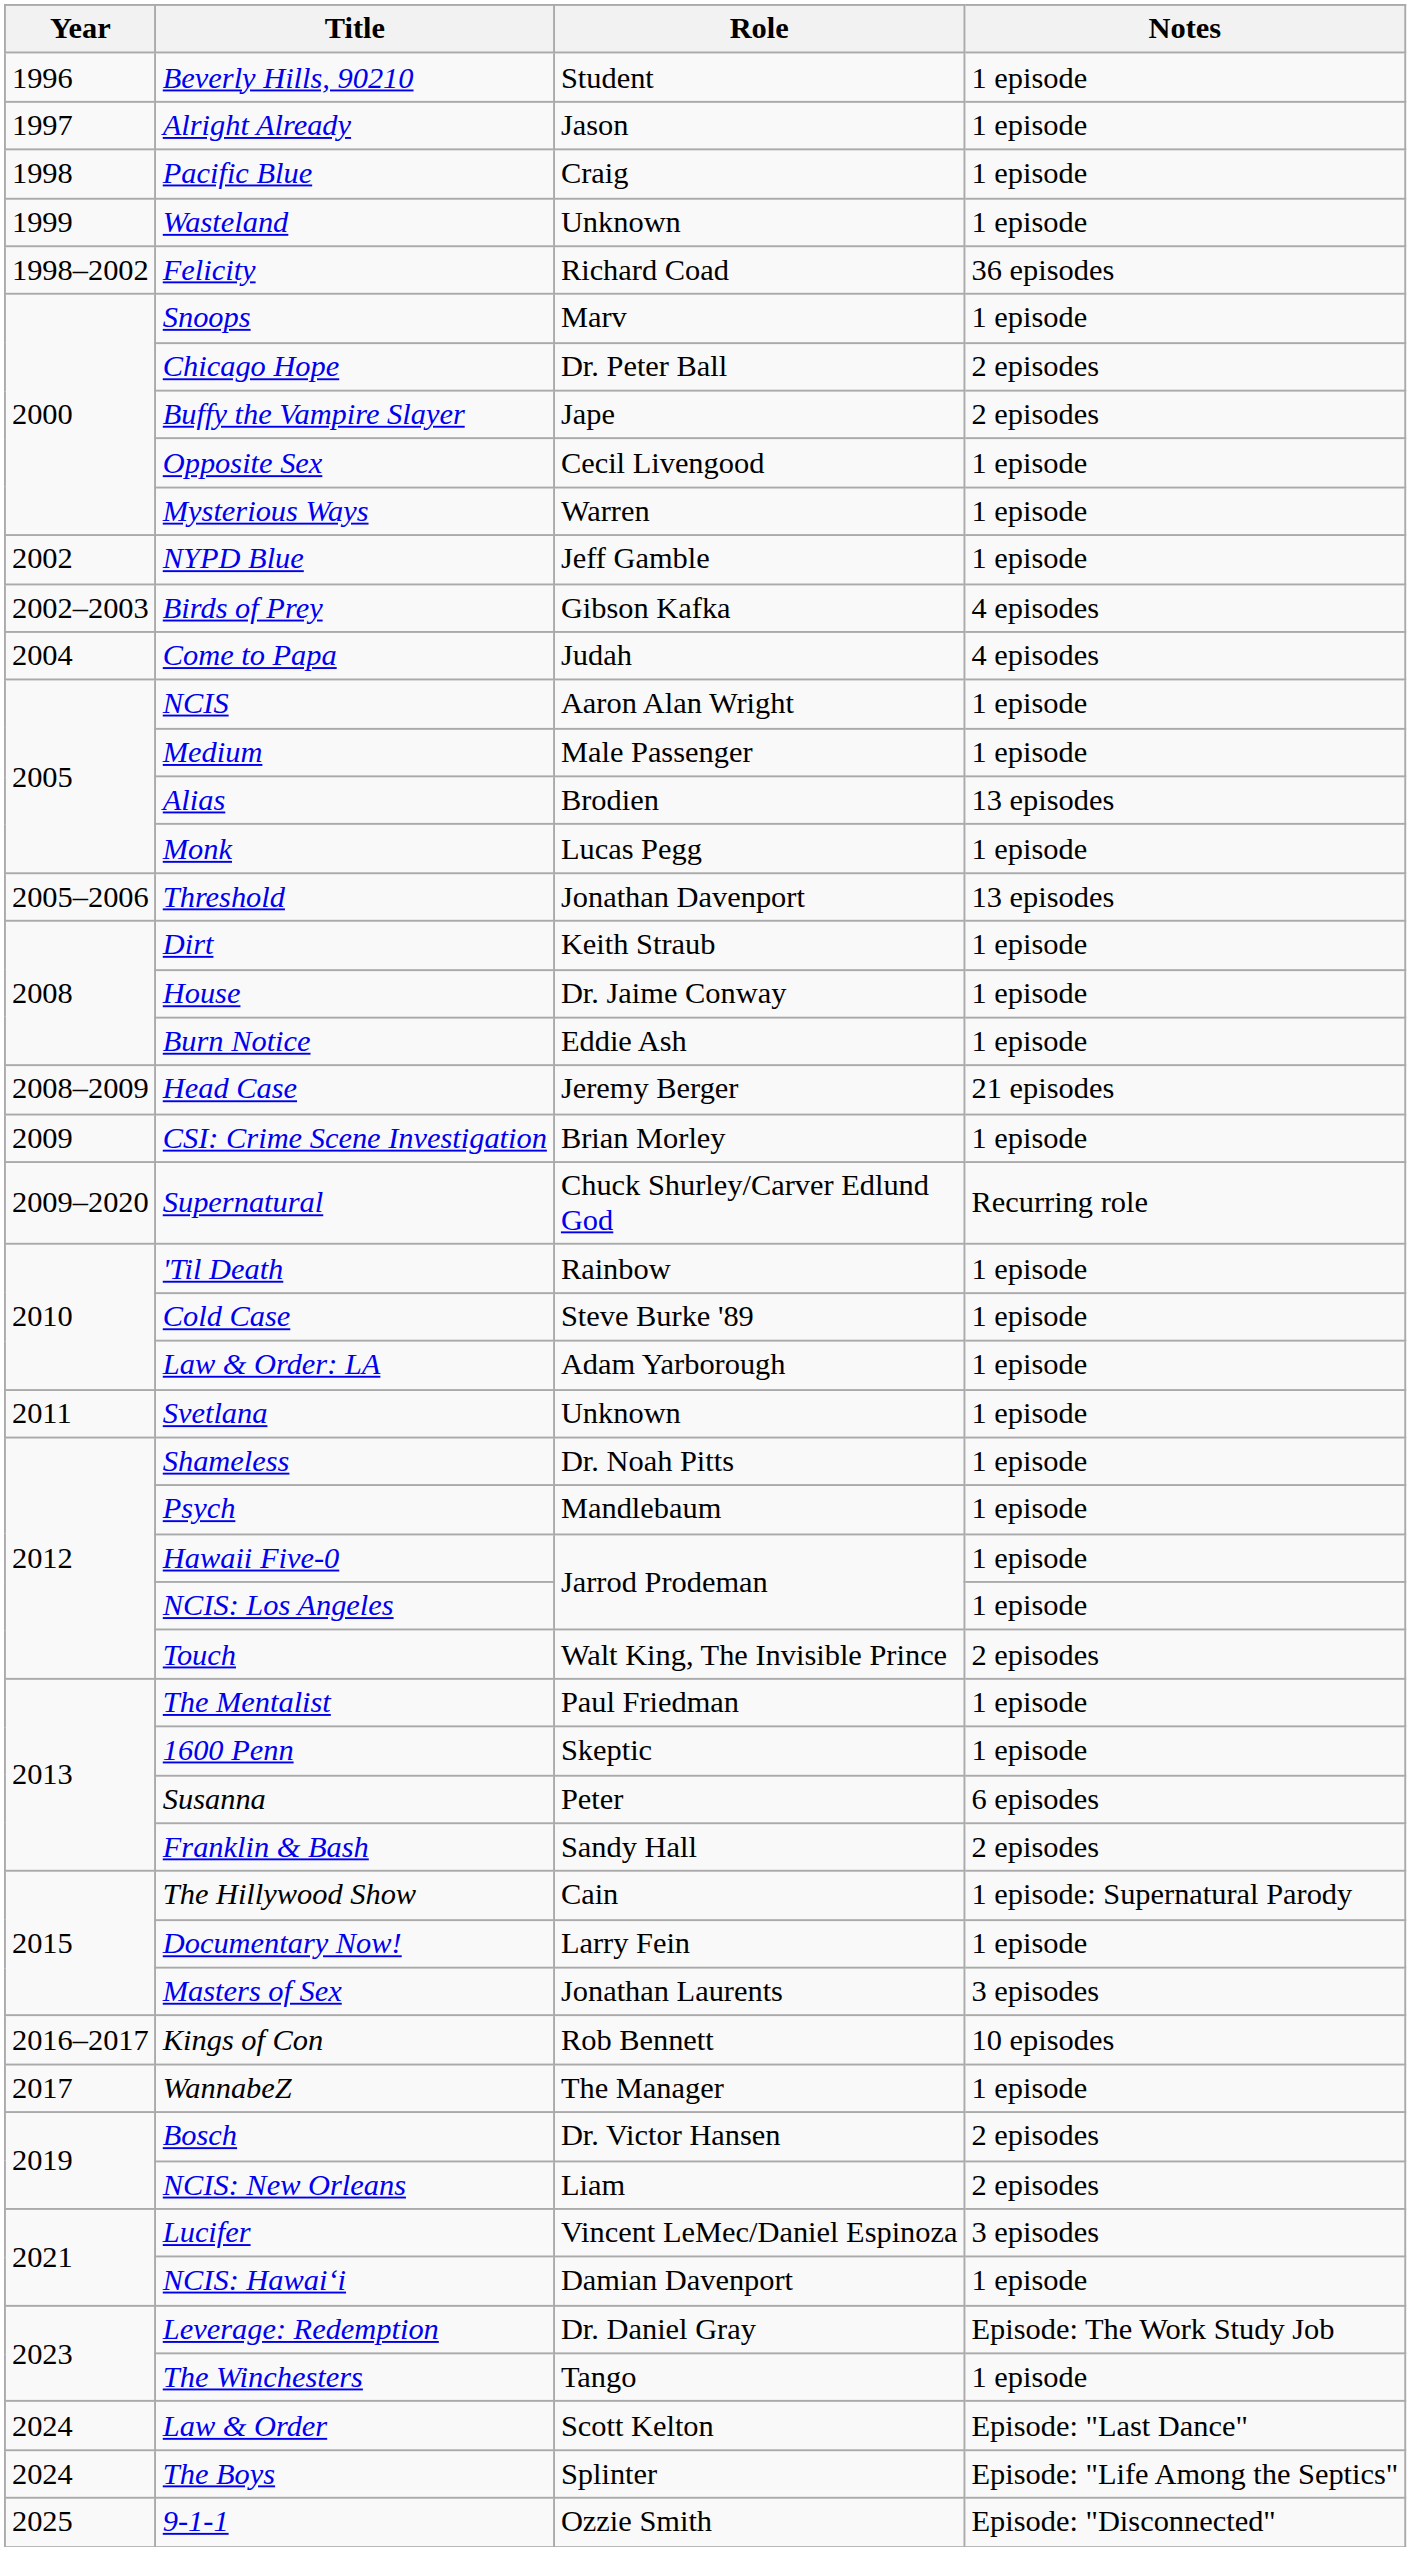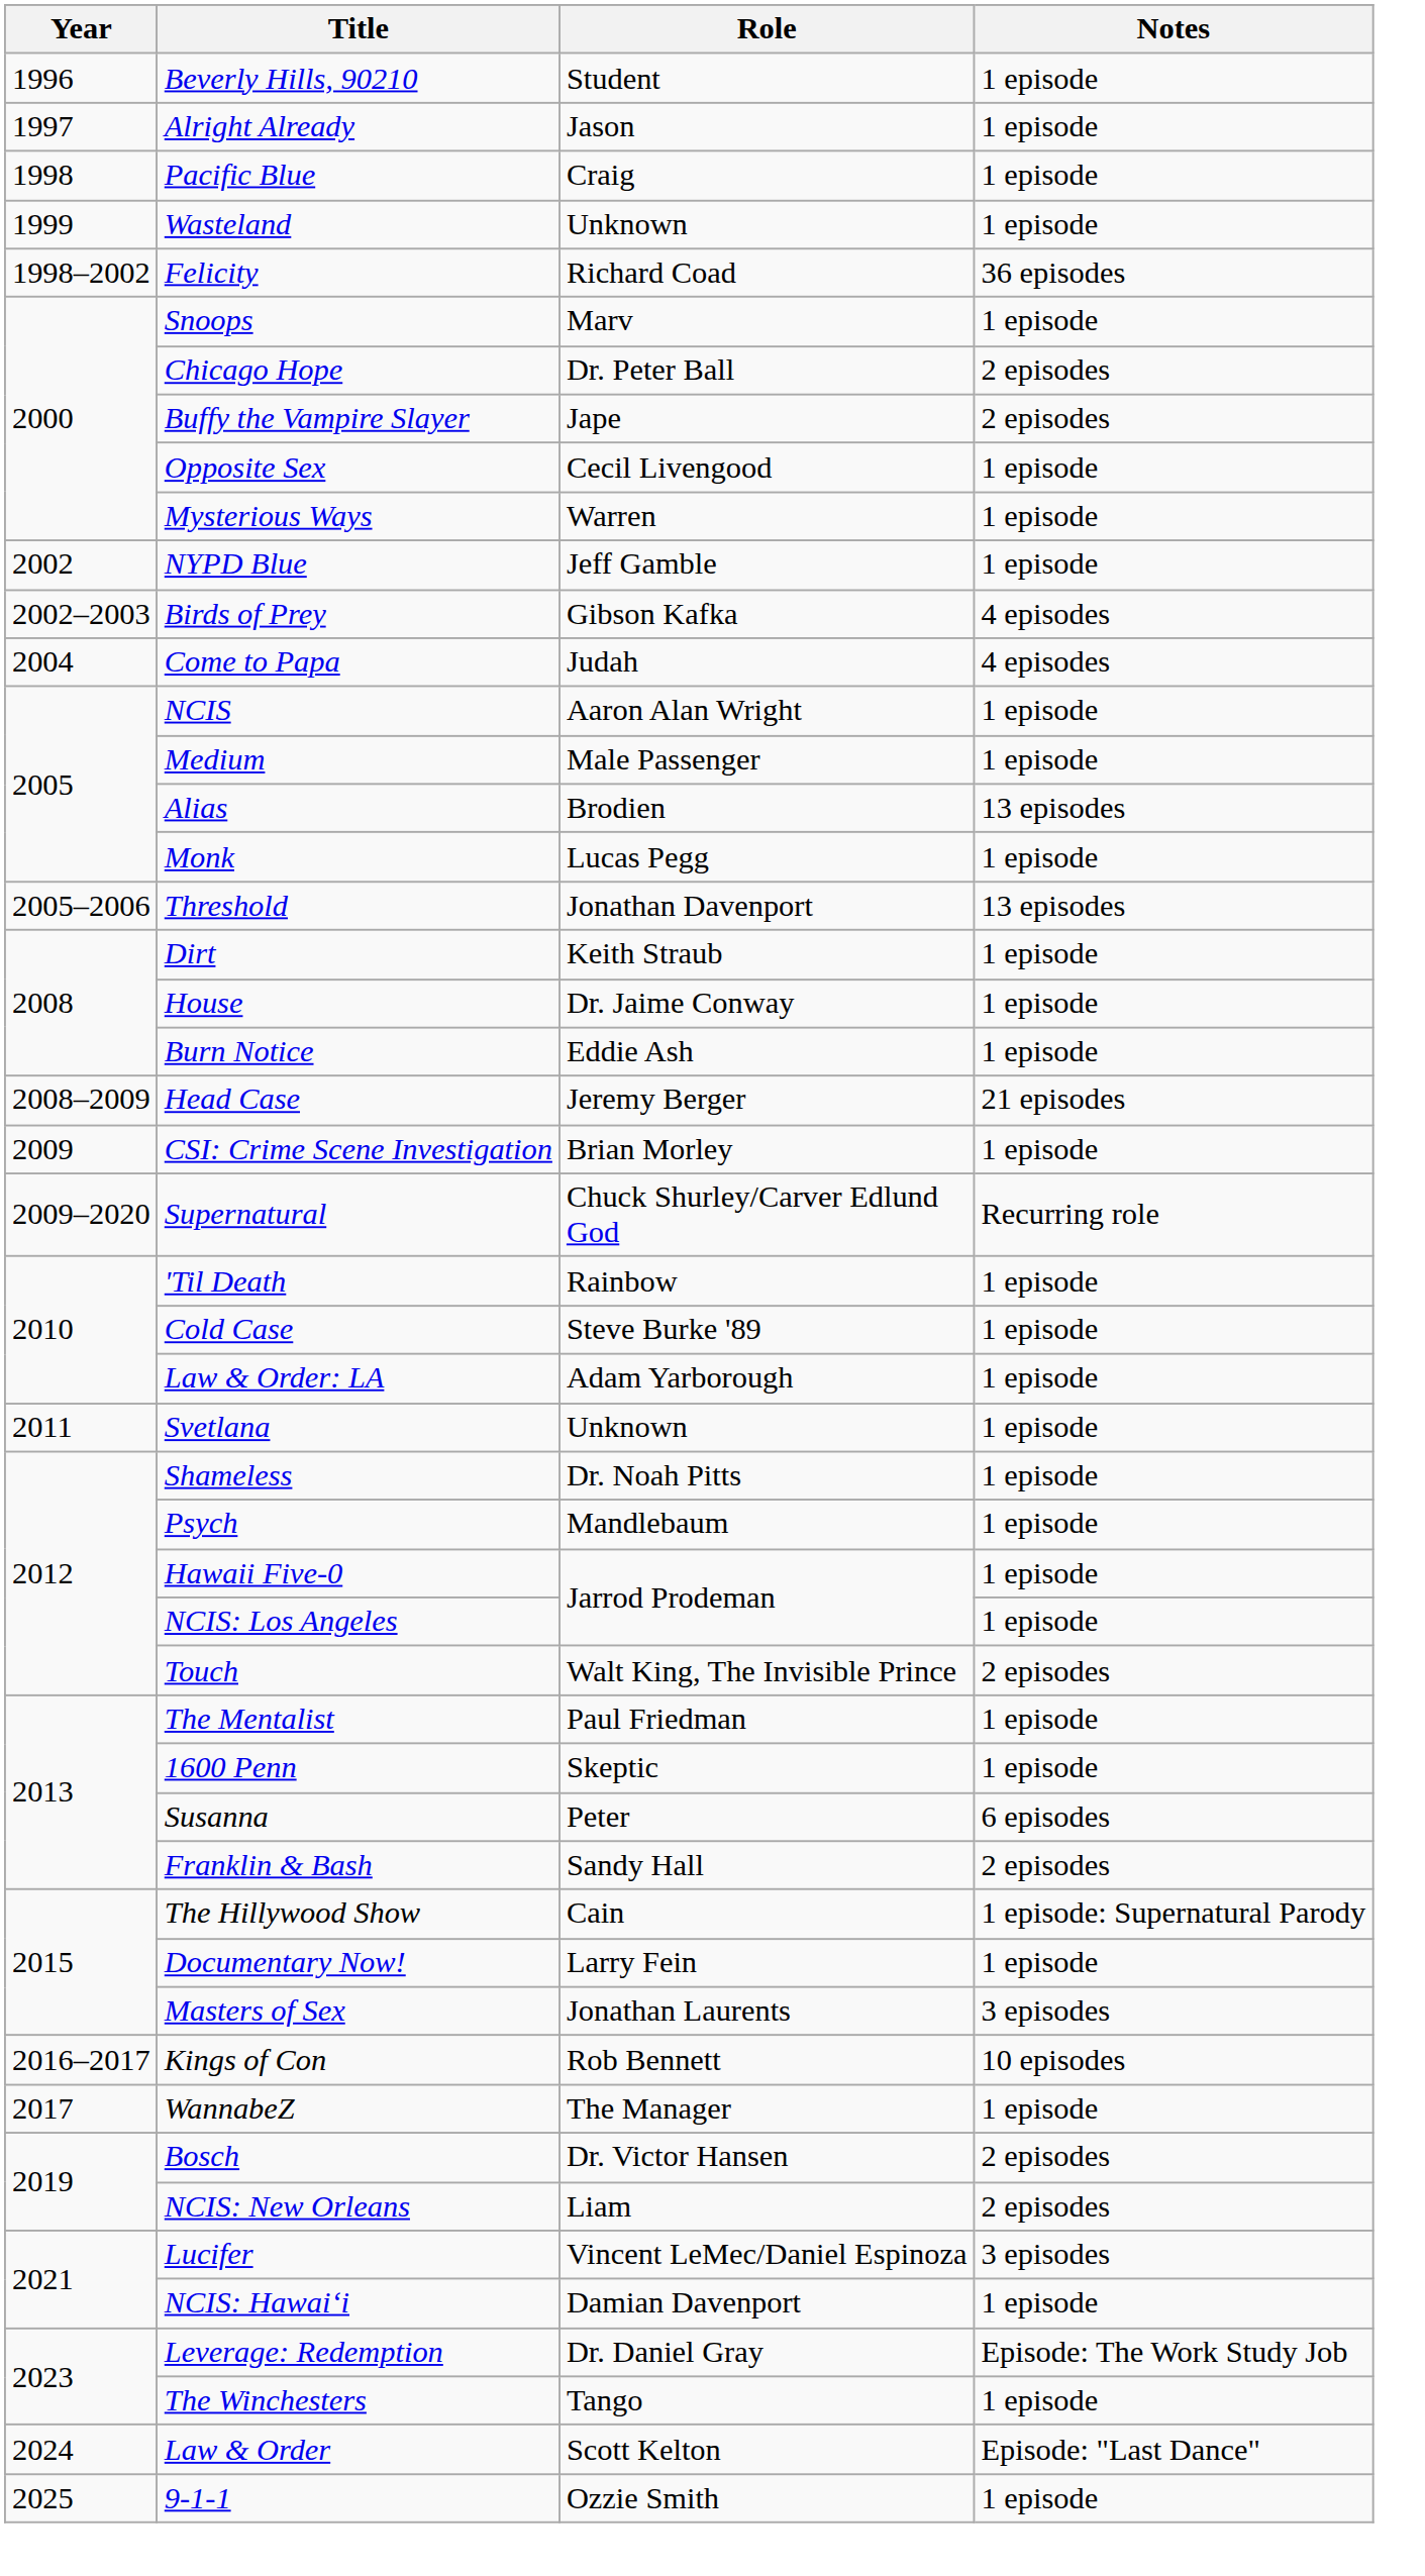 <table class="wikitable sortable">
 <tr>
 <th>Year</th>
 <th>Title</th>
 <th>Role</th>
 <th class="unsortable">Notes</th>
 </tr>
 <tr>
 <td>1996</td>
 <td><em><a href='#'>Beverly Hills, 90210</a></em></td>
 <td>Student</td>
 <td>1 episode</td>
 </tr>
 <tr>
 <td>1997</td>
 <td><a href='#'><em>Alright Already</em></a></td>
 <td>Jason</td>
 <td>1 episode</td>
 </tr>
 <tr>
 <td>1998</td>
 <td><a href='#'><em>Pacific Blue</em></a></td>
 <td>Craig</td>
 <td>1 episode</td>
 </tr>
 <tr>
 <td>1999</td>
 <td><a href='#'><em>Wasteland</em></a></td>
 <td>Unknown</td>
 <td>1 episode</td>
 </tr>
 <tr>
 <td>1998–2002</td>
 <td><a href='#'><em>Felicity</em></a></td>
 <td>Richard Coad</td>
 <td>36 episodes</td>
 </tr>
 <tr>
 <td rowspan=5>2000</td>
 <td><a href='#'><em>Snoops</em></a></td>
 <td>Marv</td>
 <td>1 episode</td>
 </tr>
 <tr>
 <td><em><a href='#'>Chicago Hope</a></em></td>
 <td>Dr. Peter Ball</td>
 <td>2 episodes</td>
 </tr>
 <tr>
 <td><em><a href='#'>Buffy the Vampire Slayer</a></em></td>
 <td>Jape</td>
 <td>2 episodes</td>
 </tr>
 <tr>
 <td><a href='#'><em>Opposite Sex</em></a></td>
 <td>Cecil Livengood</td>
 <td>1 episode</td>
 </tr>
 <tr>
 <td><a href='#'><em>Mysterious Ways</em></a></td>
 <td>Warren</td>
 <td>1 episode</td>
 </tr>
 <tr>
 <td>2002</td>
 <td><em><a href='#'>NYPD Blue</a></em></td>
 <td>Jeff Gamble</td>
 <td>1 episode</td>
 </tr>
 <tr>
 <td>2002–2003</td>
 <td><em><a href='#'>Birds of Prey</a></em></td>
 <td>Gibson Kafka</td>
 <td>4 episodes</td>
 </tr>
 <tr>
 <td>2004</td>
 <td><em><a href='#'>Come to Papa</a></em></td>
 <td>Judah</td>
 <td>4 episodes</td>
 </tr>
 <tr>
 <td rowspan=4>2005</td>
 <td><a href='#'><em>NCIS</em></a></td>
 <td>Aaron Alan Wright</td>
 <td>1 episode</td>
 </tr>
 <tr>
 <td><a href='#'><em>Medium</em></a></td>
 <td>Male Passenger</td>
 <td>1 episode</td>
 </tr>
 <tr>
 <td><a href='#'><em>Alias</em></a></td>
 <td>Brodien</td>
 <td>13 episodes</td>
 </tr>
 <tr>
 <td><a href='#'><em>Monk</em></a></td>
 <td>Lucas Pegg</td>
 <td>1 episode</td>
 </tr>
 <tr>
 <td>2005–2006</td>
 <td><a href='#'><em>Threshold</em></a></td>
 <td>Jonathan Davenport</td>
 <td>13 episodes</td>
 </tr>
 <tr>
 <td rowspan=3>2008</td>
 <td><a href='#'><em>Dirt</em></a></td>
 <td>Keith Straub</td>
 <td>1 episode</td>
 </tr>
 <tr>
 <td><a href='#'><em>House</em></a></td>
 <td>Dr. Jaime Conway</td>
 <td>1 episode</td>
 </tr>
 <tr>
 <td><em><a href='#'>Burn Notice</a></em></td>
 <td>Eddie Ash</td>
 <td>1 episode</td>
 </tr>
 <tr>
 <td>2008–2009</td>
 <td><em><a href='#'>Head Case</a></em></td>
 <td>Jeremy Berger</td>
 <td>21 episodes</td>
 </tr>
 <tr>
 <td>2009</td>
 <td><em><a href='#'>CSI: Crime Scene Investigation</a></em></td>
 <td>Brian Morley</td>
 <td>1 episode</td>
 </tr>
 <tr>
 <td>2009–2020</td>
 <td><a href='#'><em>Supernatural</em></a></td>
 <td>Chuck Shurley/Carver Edlund <br> <a href='#'>God</a></td>
 <td>Recurring role</td>
 </tr>
 <tr>
 <td rowspan=3>2010</td>
 <td><a href='#'><em>'Til Death</em></a></td>
 <td>Rainbow</td>
 <td>1 episode</td>
 </tr>
 <tr>
 <td><em><a href='#'>Cold Case</a></em></td>
 <td>Steve Burke '89</td>
 <td>1 episode</td>
 </tr>
 <tr>
 <td><em><a href='#'>Law & Order: LA</a></em></td>
 <td>Adam Yarborough</td>
 <td>1 episode</td>
 </tr>
 <tr>
 <td>2011</td>
 <td><em><a href='#'>Svetlana</a></em></td>
 <td>Unknown</td>
 <td>1 episode</td>
 </tr>
 <tr>
 <td rowspan=5>2012</td>
 <td><a href='#'><em>Shameless</em></a></td>
 <td>Dr. Noah Pitts</td>
 <td>1 episode</td>
 </tr>
 <tr>
 <td><em><a href='#'>Psych</a></em></td>
 <td>Mandlebaum</td>
 <td>1 episode</td>
 </tr>
 <tr>
 <td><em><a href='#'>Hawaii Five-0</a></em></td>
 <td rowspan="2">Jarrod Prodeman</td>
 <td>1 episode</td>
 </tr>
 <tr>
 <td><em><a href='#'>NCIS: Los Angeles</a></em></td>
 <td>1 episode</td>
 </tr>
 <tr>
 <td><em><a href='#'>Touch</a></em></td>
 <td>Walt King, The Invisible Prince</td>
 <td>2 episodes</td>
 </tr>
 <tr>
 <td rowspan=4>2013</td>
 <td><em><a href='#'>The Mentalist</a></em></td>
 <td>Paul Friedman</td>
 <td>1 episode</td>
 </tr>
 <tr>
 <td><em><a href='#'>1600 Penn</a></em></td>
 <td>Skeptic</td>
 <td>1 episode</td>
 </tr>
 <tr>
 <td><em>Susanna</em></td>
 <td>Peter</td>
 <td>6 episodes</td>
 </tr>
 <tr>
 <td><em><a href='#'>Franklin & Bash</a></em></td>
 <td>Sandy Hall</td>
 <td>2 episodes</td>
 </tr>
 <tr>
 <td rowspan=3>2015</td>
 <td><em>The Hillywood Show</em></td>
 <td>Cain</td>
 <td>1 episode: Supernatural Parody</td>
 </tr>
 <tr>
 <td><em><a href='#'>Documentary Now!</a></em></td>
 <td>Larry Fein</td>
 <td>1 episode</td>
 </tr>
 <tr>
 <td><em><a href='#'>Masters of Sex</a></em></td>
 <td>Jonathan Laurents</td>
 <td>3 episodes</td>
 </tr>
 <tr>
 <td>2016–2017</td>
 <td><em>Kings of Con</em></td>
 <td>Rob Bennett</td>
 <td>10 episodes</td>
 </tr>
 <tr>
 <td>2017</td>
 <td><em>WannabeZ</em></td>
 <td>The Manager</td>
 <td>1 episode</td>
 </tr>
 <tr>
 <td rowspan=2>2019</td>
 <td><em><a href='#'>Bosch</a></em></td>
 <td>Dr. Victor Hansen</td>
 <td>2 episodes</td>
 </tr>
 <tr>
 <td><em><a href='#'>NCIS: New Orleans</a></em></td>
 <td>Liam</td>
 <td>2 episodes</td>
 </tr>
 <tr>
 <td rowspan=2>2021</td>
 <td><em><a href='#'>Lucifer</a></em></td>
 <td>Vincent LeMec/Daniel Espinoza</td>
 <td>3 episodes</td>
 </tr>
 <tr>
 <td><em><a href='#'>NCIS: Hawaiʻi </a></em></td>
 <td>Damian Davenport</td>
 <td>1 episode</td>
 </tr>
 <tr>
 <td rowspan=2>2023</td>
 <td><em><a href='#'>Leverage: Redemption</a></em></td>
 <td>Dr. Daniel Gray</td>
 <td>Episode: The Work Study Job</td>
 </tr>
 <tr>
 <td><em><a href='#'>The Winchesters</a></em></td>
 <td>Tango</td>
 <td>1 episode</td>
 </tr>
 <tr>
 <td>2024</td>
 <td><em><a href='#'>Law & Order</a></em></td>
 <td>Scott Kelton</td>
 <td>Episode: "Last Dance"</td>
 </tr>
 <tr>
-<td>2024</td>
-<td><a href='#'><em>The Boys</em></a></td>
-<td>Splinter</td>
-<td>Episode: "Life Among the Septics"</td>
-</tr>
-<tr>
 <td>2025</td>
 <td><em><a href='#'>9-1-1</a></em></td>
 <td>Ozzie Smith</td>
-<td>Episode: "Disconnected"</td>
+<td>1 episode</td>
 </tr>
 </table>
